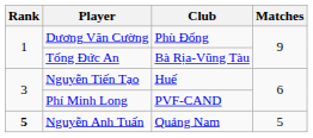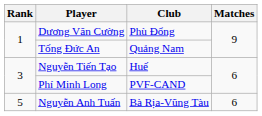 <table class="wikitable" style="text-align:center">
 <tr>
 <th>Rank</th>
 <th>Player</th>
 <th>Club</th>
 <th>Matches</th>
 </tr>
 <tr>
 <td rowspan="2">1</td>
 <td align=left> <a href='#'>Dương Văn Cường</a></td>
 <td align=left><a href='#'>Phù Đổng</a></td>
 <td rowspan="2">9</td>
 </tr>
 <tr>
 <td align=left> <a href='#'>Tống Đức An</a></td>
-<td align=left><a href='#'>Bà Rịa-Vũng Tàu</a></td>
+<td align=left><a href='#'>Quảng Nam</a></td>
 </tr>
 <tr>
 <td rowspan="2">3</td>
 <td align=left> <a href='#'>Nguyễn Tiến Tạo</a></td>
 <td align=left><a href='#'>Huế</a></td>
 <td rowspan="2">6</td>
 </tr>
 <tr>
 <td align=left> <a href='#'>Phí Minh Long</a></td>
 <td align=left><a href='#'>PVF-CAND</a></td>
 </tr>
 <tr>
-<td><strong>5</strong></td>
+<td>5</td>
 <td align=left> <a href='#'>Nguyễn Anh Tuấn</a></td>
-<td align=left><a href='#'>Quảng Nam</a></td>
-<td>5</td>
+<td align=left><a href='#'>Bà Rịa-Vũng Tàu</a></td>
+<td>6</td>
 </tr>
 </table>
